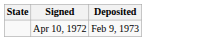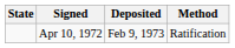 <table class="wikitable">
 <tr>
 <th>State</th>
 <th>Signed</th>
 <th>Deposited</th>
+<th>Method</th>
 </tr>
 <tr>
 <td></td>
 <td>Apr 10, 1972</td>
 <td>Feb 9, 1973</td>
+<td>Ratification</td>
 </tr>
 </table>
